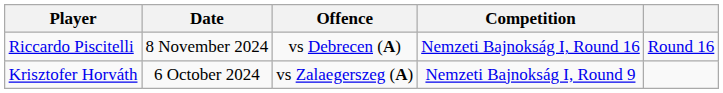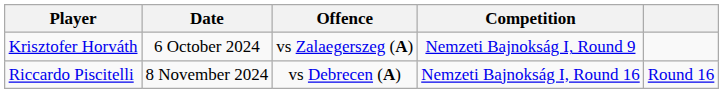 <table class="wikitable zebra" style="text-align:center; font-size:85%;">
 <tr>
 <th>Player</th>
 <th>Date</th>
 <th>Offence</th>
 <th>Competition</th>
 <th></th>
 </tr>
 <tr>
+<td align="left"> <a href='#'>Krisztofer Horváth</a></td>
+<td>6 October 2024</td>
+<td> vs <a href='#'>Zalaegerszeg</a> (<strong>A</strong>)</td>
+<td><a href='#'>Nemzeti Bajnokság I, Round 9</a></td>
+<td></td>
+</tr>
+<tr>
 <td align="left"> <a href='#'>Riccardo Piscitelli</a></td>
 <td>8 November 2024</td>
 <td> vs <a href='#'>Debrecen</a> (<strong>A</strong>)</td>
 <td><a href='#'>Nemzeti Bajnokság I, Round 16</a></td>
 <td><a href='#'>Round 16</a></td>
 </tr>
-<tr>
-<td align="left"> <a href='#'>Krisztofer Horváth</a></td>
-<td>6 October 2024</td>
-<td> vs <a href='#'>Zalaegerszeg</a> (<strong>A</strong>)</td>
-<td><a href='#'>Nemzeti Bajnokság I, Round 9</a></td>
-<td></td>
-</tr>
 </table>
